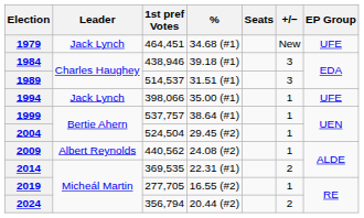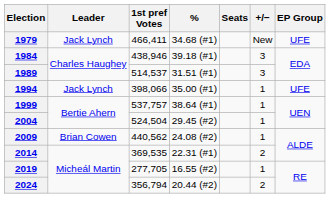 <table class="wikitable" style="font-size:97%; text-align:center;">
 <tr>
 <th>Election</th>
 <th>Leader</th>
 <th>1st pref<br>Votes</th>
 <th>%</th>
 <th>Seats</th>
 <th>+/−</th>
 <th>EP Group</th>
 </tr>
 <tr>
 <th><a href='#'>1979</a></th>
 <td><a href='#'>Jack Lynch</a></td>
-<td>464,451</td>
+<td>466,411</td>
 <td>34.68 (#1)</td>
 <td></td>
 <td>New</td>
 <td><a href='#'>UFE</a></td>
 </tr>
 <tr>
 <th><a href='#'>1984</a></th>
 <td rowspan=2><a href='#'>Charles Haughey</a></td>
 <td>438,946</td>
 <td>39.18 (#1)</td>
 <td></td>
 <td> 3</td>
 <td rowspan=2><a href='#'>EDA</a></td>
 </tr>
 <tr>
 <th><a href='#'>1989</a></th>
 <td>514,537</td>
 <td>31.51 (#1)</td>
 <td></td>
 <td> 3</td>
 </tr>
 <tr>
 <th><a href='#'>1994</a></th>
 <td><a href='#'>Jack Lynch</a></td>
 <td>398,066</td>
 <td>35.00 (#1)</td>
 <td></td>
 <td> 1</td>
 <td><a href='#'>UFE</a></td>
 </tr>
 <tr>
 <th><a href='#'>1999</a></th>
 <td rowspan=2><a href='#'>Bertie Ahern</a></td>
 <td>537,757</td>
 <td>38.64 (#1)</td>
 <td></td>
 <td> 1</td>
 <td rowspan=2><a href='#'>UEN</a></td>
 </tr>
 <tr>
 <th><a href='#'>2004</a></th>
 <td>524,504</td>
 <td>29.45 (#2)</td>
 <td></td>
 <td> 1</td>
 </tr>
 <tr>
 <th><a href='#'>2009</a></th>
-<td><a href='#'>Albert Reynolds</a></td>
+<td><a href='#'>Brian Cowen</a></td>
 <td>440,562</td>
 <td>24.08 (#2)</td>
 <td></td>
 <td> 1</td>
 <td rowspan=2><a href='#'>ALDE</a></td>
 </tr>
 <tr>
 <th><a href='#'>2014</a></th>
 <td rowspan=3><a href='#'>Micheál Martin</a></td>
 <td>369,535</td>
 <td>22.31 (#1)</td>
 <td></td>
 <td> 2</td>
 </tr>
 <tr>
 <th><a href='#'>2019</a></th>
 <td>277,705</td>
 <td>16.55 (#2)</td>
 <td></td>
 <td> 1</td>
 <td rowspan=2><a href='#'>RE</a></td>
 </tr>
 <tr>
 <th><a href='#'>2024</a></th>
 <td>356,794</td>
 <td>20.44 (#2)</td>
 <td></td>
 <td> 2</td>
 </tr>
 </table>
